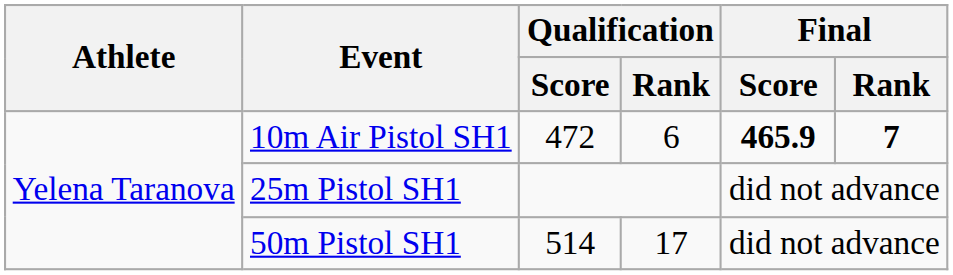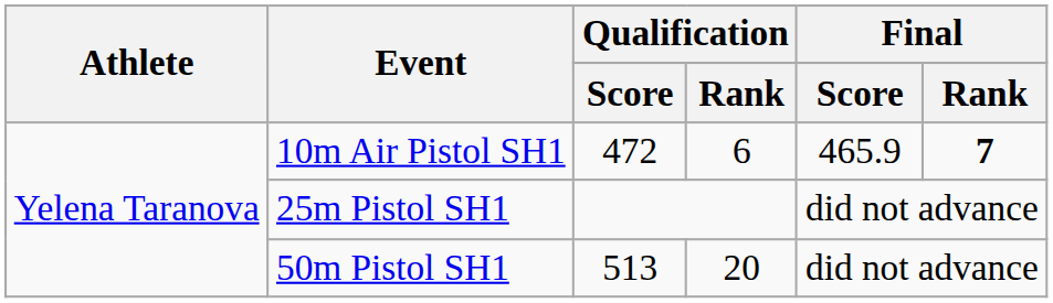 <table class=wikitable>
 <tr>
 <th rowspan="2">Athlete</th>
 <th rowspan="2">Event</th>
 <th colspan="2">Qualification</th>
 <th colspan="2">Final</th>
 </tr>
 <tr>
 <th>Score</th>
 <th>Rank</th>
 <th>Score</th>
 <th>Rank</th>
 </tr>
 <tr align=center>
 <td align=left rowspan="3"><a href='#'>Yelena Taranova</a></td>
 <td align=left><a href='#'>10m Air Pistol SH1</a></td>
 <td align=center>472</td>
 <td align=center>6</td>
-<td><strong>465.9</strong></td>
+<td>465.9</td>
 <td align=center><strong>7</strong></td>
 </tr>
 <tr align=center>
 <td align=left><a href='#'>25m Pistol SH1</a></td>
 <td align=center colspan=2></td>
 <td align=center colspan=2>did not advance</td>
 </tr>
 <tr align=center>
 <td align=left><a href='#'>50m Pistol SH1</a></td>
-<td>514</td>
-<td>17</td>
+<td>513</td>
+<td>20</td>
 <td colspan=2>did not advance</td>
 </tr>
 </table>
